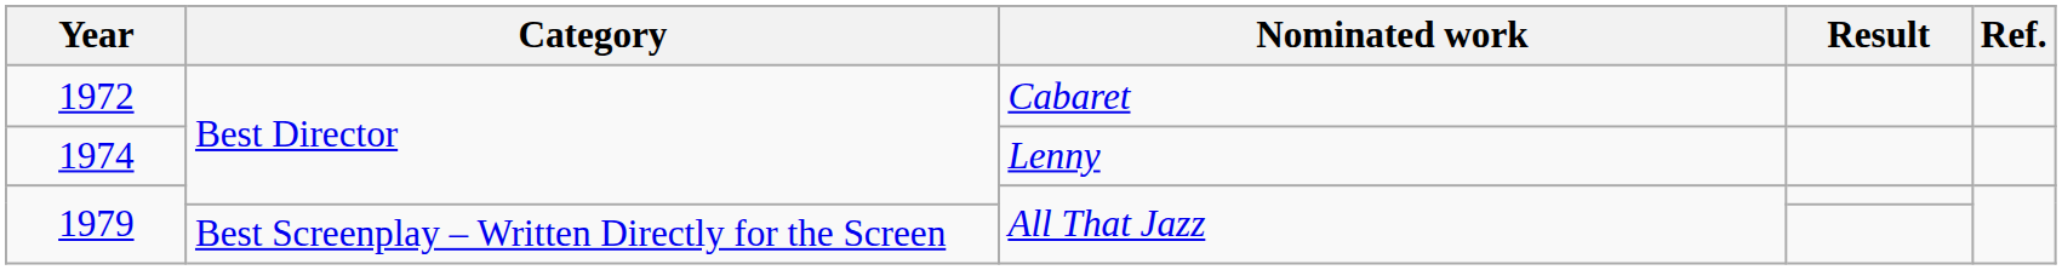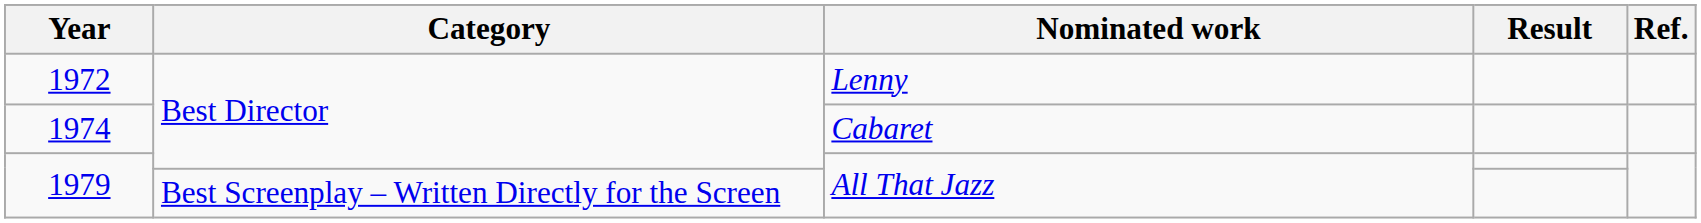 <table class=wikitable>
 <tr>
 <th scope="col" style="width:5em;">Year</th>
 <th scope="col" style="width:26em;">Category</th>
 <th scope="col" style="width:25em;">Nominated work</th>
 <th scope="col" style="width:5em;">Result</th>
 <th>Ref.</th>
 </tr>
 <tr>
 <td style="text-align:center;"><a href='#'>1972</a></td>
 <td rowspan=3><a href='#'>Best Director</a></td>
-<td><em><a href='#'>Cabaret</a></em></td>
+<td><em><a href='#'>Lenny</a></em></td>
 <td></td>
 <td align="center"></td>
 </tr>
 <tr>
 <td style="text-align:center;"><a href='#'>1974</a></td>
-<td><em><a href='#'>Lenny</a></em></td>
+<td><em><a href='#'>Cabaret</a></em></td>
 <td></td>
 <td align="center"></td>
 </tr>
 <tr>
 <td style="text-align:center;", rowspan="2"><a href='#'>1979</a></td>
 <td rowspan="2"><em><a href='#'>All That Jazz</a></em></td>
 <td></td>
 <td align="center" rowspan="2"></td>
 </tr>
 <tr>
 <td><a href='#'>Best Screenplay – Written Directly for the Screen</a></td>
 <td></td>
 </tr>
 </table>
